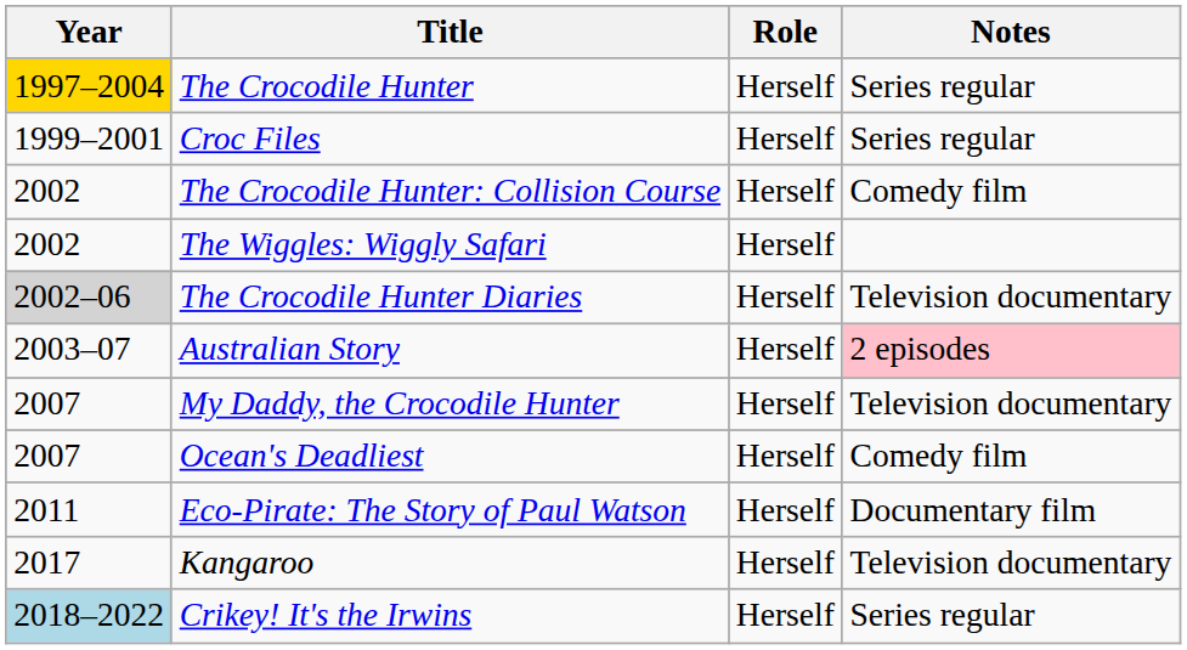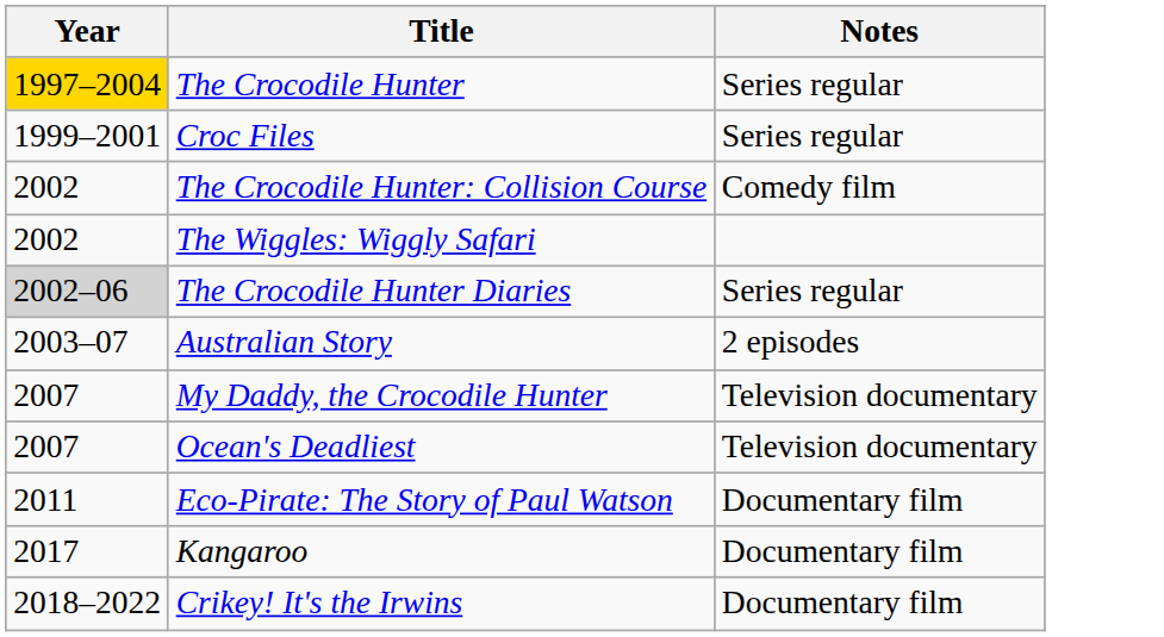 <table class="wikitable sortable">
 <tr>
 <th>Year</th>
 <th>Title</th>
-<th>Role</th>
 <th class="unsortable">Notes</th>
 </tr>
 <tr>
 <td style="background: gold;">1997–2004</td>
 <td><em><a href='#'>The Crocodile Hunter</a></em></td>
-<td>Herself</td>
 <td>Series regular</td>
 </tr>
 <tr>
 <td>1999–2001</td>
 <td><em><a href='#'>Croc Files</a></em></td>
-<td>Herself</td>
 <td>Series regular</td>
 </tr>
 <tr>
 <td>2002</td>
 <td><em><a href='#'>The Crocodile Hunter: Collision Course</a></em></td>
-<td>Herself</td>
 <td>Comedy film</td>
 </tr>
 <tr>
 <td>2002</td>
 <td><em><a href='#'>The Wiggles: Wiggly Safari</a></em></td>
-<td>Herself</td>
 <td></td>
 </tr>
 <tr>
 <td style="background: lightgrey;">2002–06</td>
 <td><em><a href='#'>The Crocodile Hunter Diaries</a></em></td>
-<td>Herself</td>
-<td>Television documentary</td>
+<td>Series regular</td>
 </tr>
 <tr>
 <td>2003–07</td>
 <td><em><a href='#'>Australian Story</a></em></td>
-<td>Herself</td>
-<td style="background: pink;">2 episodes</td>
+<td>2 episodes</td>
 </tr>
 <tr>
 <td>2007</td>
 <td><em><a href='#'>My Daddy, the Crocodile Hunter</a></em></td>
-<td>Herself</td>
 <td>Television documentary</td>
 </tr>
 <tr>
 <td>2007</td>
 <td><em><a href='#'>Ocean's Deadliest</a></em></td>
-<td>Herself</td>
-<td>Comedy film</td>
+<td>Television documentary</td>
 </tr>
 <tr>
 <td>2011</td>
 <td><em><a href='#'>Eco-Pirate: The Story of Paul Watson</a></em></td>
-<td>Herself</td>
 <td>Documentary film</td>
 </tr>
 <tr>
 <td>2017</td>
 <td><em>Kangaroo</em></td>
-<td>Herself</td>
-<td>Television documentary</td>
+<td>Documentary film</td>
 </tr>
 <tr>
-<td style="background: lightblue;">2018–2022</td>
+<td>2018–2022</td>
 <td><em><a href='#'>Crikey! It's the Irwins</a></em></td>
-<td>Herself</td>
-<td>Series regular</td>
+<td>Documentary film</td>
 </tr>
 </table>
